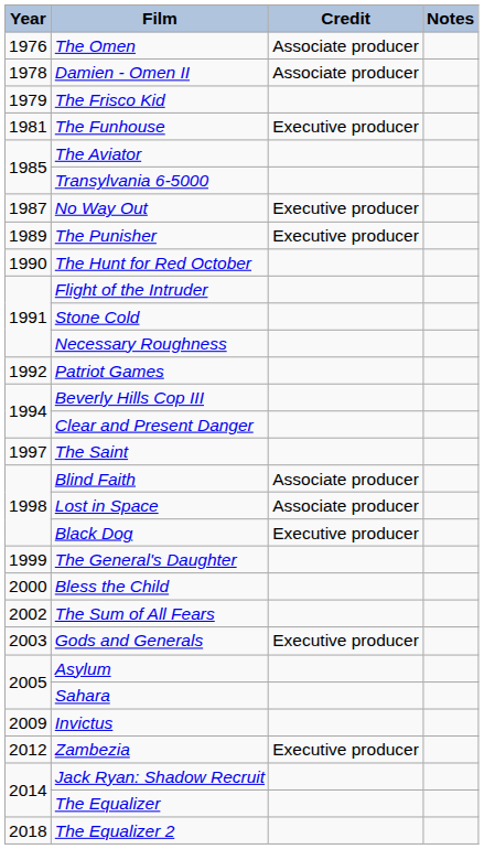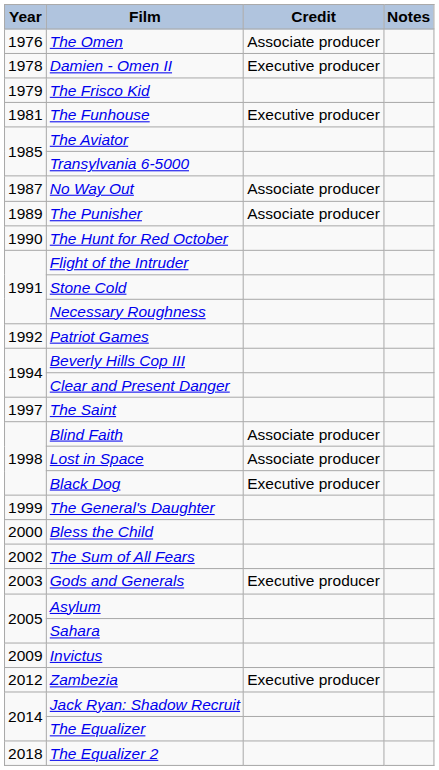 <table class="wikitable" style="font-size:95%;">
 <tr>
 <th style="background:#B0C4DE;">Year</th>
 <th style="background:#B0C4DE;">Film</th>
 <th style="background:#B0C4DE;">Credit</th>
 <th style="background:#B0C4DE;">Notes</th>
 </tr>
 <tr>
 <td>1976</td>
 <td><em><a href='#'>The Omen</a></em></td>
 <td>Associate producer</td>
 <td></td>
 </tr>
 <tr>
 <td>1978</td>
 <td><em><a href='#'>Damien - Omen II</a></em></td>
-<td>Associate producer</td>
+<td>Executive producer</td>
 <td></td>
 </tr>
 <tr>
 <td>1979</td>
 <td><em><a href='#'>The Frisco Kid</a></em></td>
 <td></td>
 <td></td>
 </tr>
 <tr>
 <td>1981</td>
 <td><em><a href='#'>The Funhouse</a></em></td>
 <td>Executive producer</td>
 <td></td>
 </tr>
 <tr>
 <td rowspan=2>1985</td>
 <td><em><a href='#'>The Aviator</a></em></td>
 <td></td>
 <td></td>
 </tr>
 <tr>
 <td><em><a href='#'>Transylvania 6-5000</a></em></td>
 <td></td>
 <td></td>
 </tr>
 <tr>
 <td>1987</td>
 <td><em><a href='#'>No Way Out</a></em></td>
-<td>Executive producer</td>
+<td>Associate producer</td>
 <td></td>
 </tr>
 <tr>
 <td>1989</td>
 <td><em><a href='#'>The Punisher</a></em></td>
-<td>Executive producer</td>
+<td>Associate producer</td>
 <td></td>
 </tr>
 <tr>
 <td>1990</td>
 <td><em><a href='#'>The Hunt for Red October</a></em></td>
 <td></td>
 <td></td>
 </tr>
 <tr>
 <td rowspan=3>1991</td>
 <td><em><a href='#'>Flight of the Intruder</a></em></td>
 <td></td>
 <td></td>
 </tr>
 <tr>
 <td><em><a href='#'>Stone Cold</a></em></td>
 <td></td>
 <td></td>
 </tr>
 <tr>
 <td><em><a href='#'>Necessary Roughness</a></em></td>
 <td></td>
 <td></td>
 </tr>
 <tr>
 <td>1992</td>
 <td><em><a href='#'>Patriot Games</a></em></td>
 <td></td>
 <td></td>
 </tr>
 <tr>
 <td rowspan=2>1994</td>
 <td><em><a href='#'>Beverly Hills Cop III</a></em></td>
 <td></td>
 <td></td>
 </tr>
 <tr>
 <td><em><a href='#'>Clear and Present Danger</a></em></td>
 <td></td>
 <td></td>
 </tr>
 <tr>
 <td>1997</td>
 <td><em><a href='#'>The Saint</a></em></td>
 <td></td>
 <td></td>
 </tr>
 <tr>
 <td rowspan=3>1998</td>
 <td><em><a href='#'>Blind Faith</a></em></td>
 <td>Associate producer</td>
 <td></td>
 </tr>
 <tr>
 <td><em><a href='#'>Lost in Space</a></em></td>
 <td>Associate producer</td>
 <td></td>
 </tr>
 <tr>
 <td><em><a href='#'>Black Dog</a></em></td>
 <td>Executive producer</td>
 <td></td>
 </tr>
 <tr>
 <td>1999</td>
 <td><em><a href='#'>The General's Daughter</a></em></td>
 <td></td>
 <td></td>
 </tr>
 <tr>
 <td>2000</td>
 <td><em><a href='#'>Bless the Child</a></em></td>
 <td></td>
 <td></td>
 </tr>
 <tr>
 <td>2002</td>
 <td><em><a href='#'>The Sum of All Fears</a></em></td>
 <td></td>
 <td></td>
 </tr>
 <tr>
 <td>2003</td>
 <td><em><a href='#'>Gods and Generals</a></em></td>
 <td>Executive producer</td>
 <td></td>
 </tr>
 <tr>
 <td rowspan=2>2005</td>
 <td><em><a href='#'>Asylum</a></em></td>
 <td></td>
 <td></td>
 </tr>
 <tr>
 <td><em><a href='#'>Sahara</a></em></td>
 <td></td>
 <td></td>
 </tr>
 <tr>
 <td>2009</td>
 <td><em><a href='#'>Invictus</a></em></td>
 <td></td>
 <td></td>
 </tr>
 <tr>
 <td>2012</td>
 <td><em><a href='#'>Zambezia</a></em></td>
 <td>Executive producer</td>
 <td></td>
 </tr>
 <tr>
 <td rowspan=2>2014</td>
 <td><em><a href='#'>Jack Ryan: Shadow Recruit</a></em></td>
 <td></td>
 <td></td>
 </tr>
 <tr>
 <td><em><a href='#'>The Equalizer</a></em></td>
 <td></td>
 <td></td>
 </tr>
 <tr>
 <td>2018</td>
 <td><em><a href='#'>The Equalizer 2</a></em></td>
 <td></td>
 <td></td>
 </tr>
 </table>
